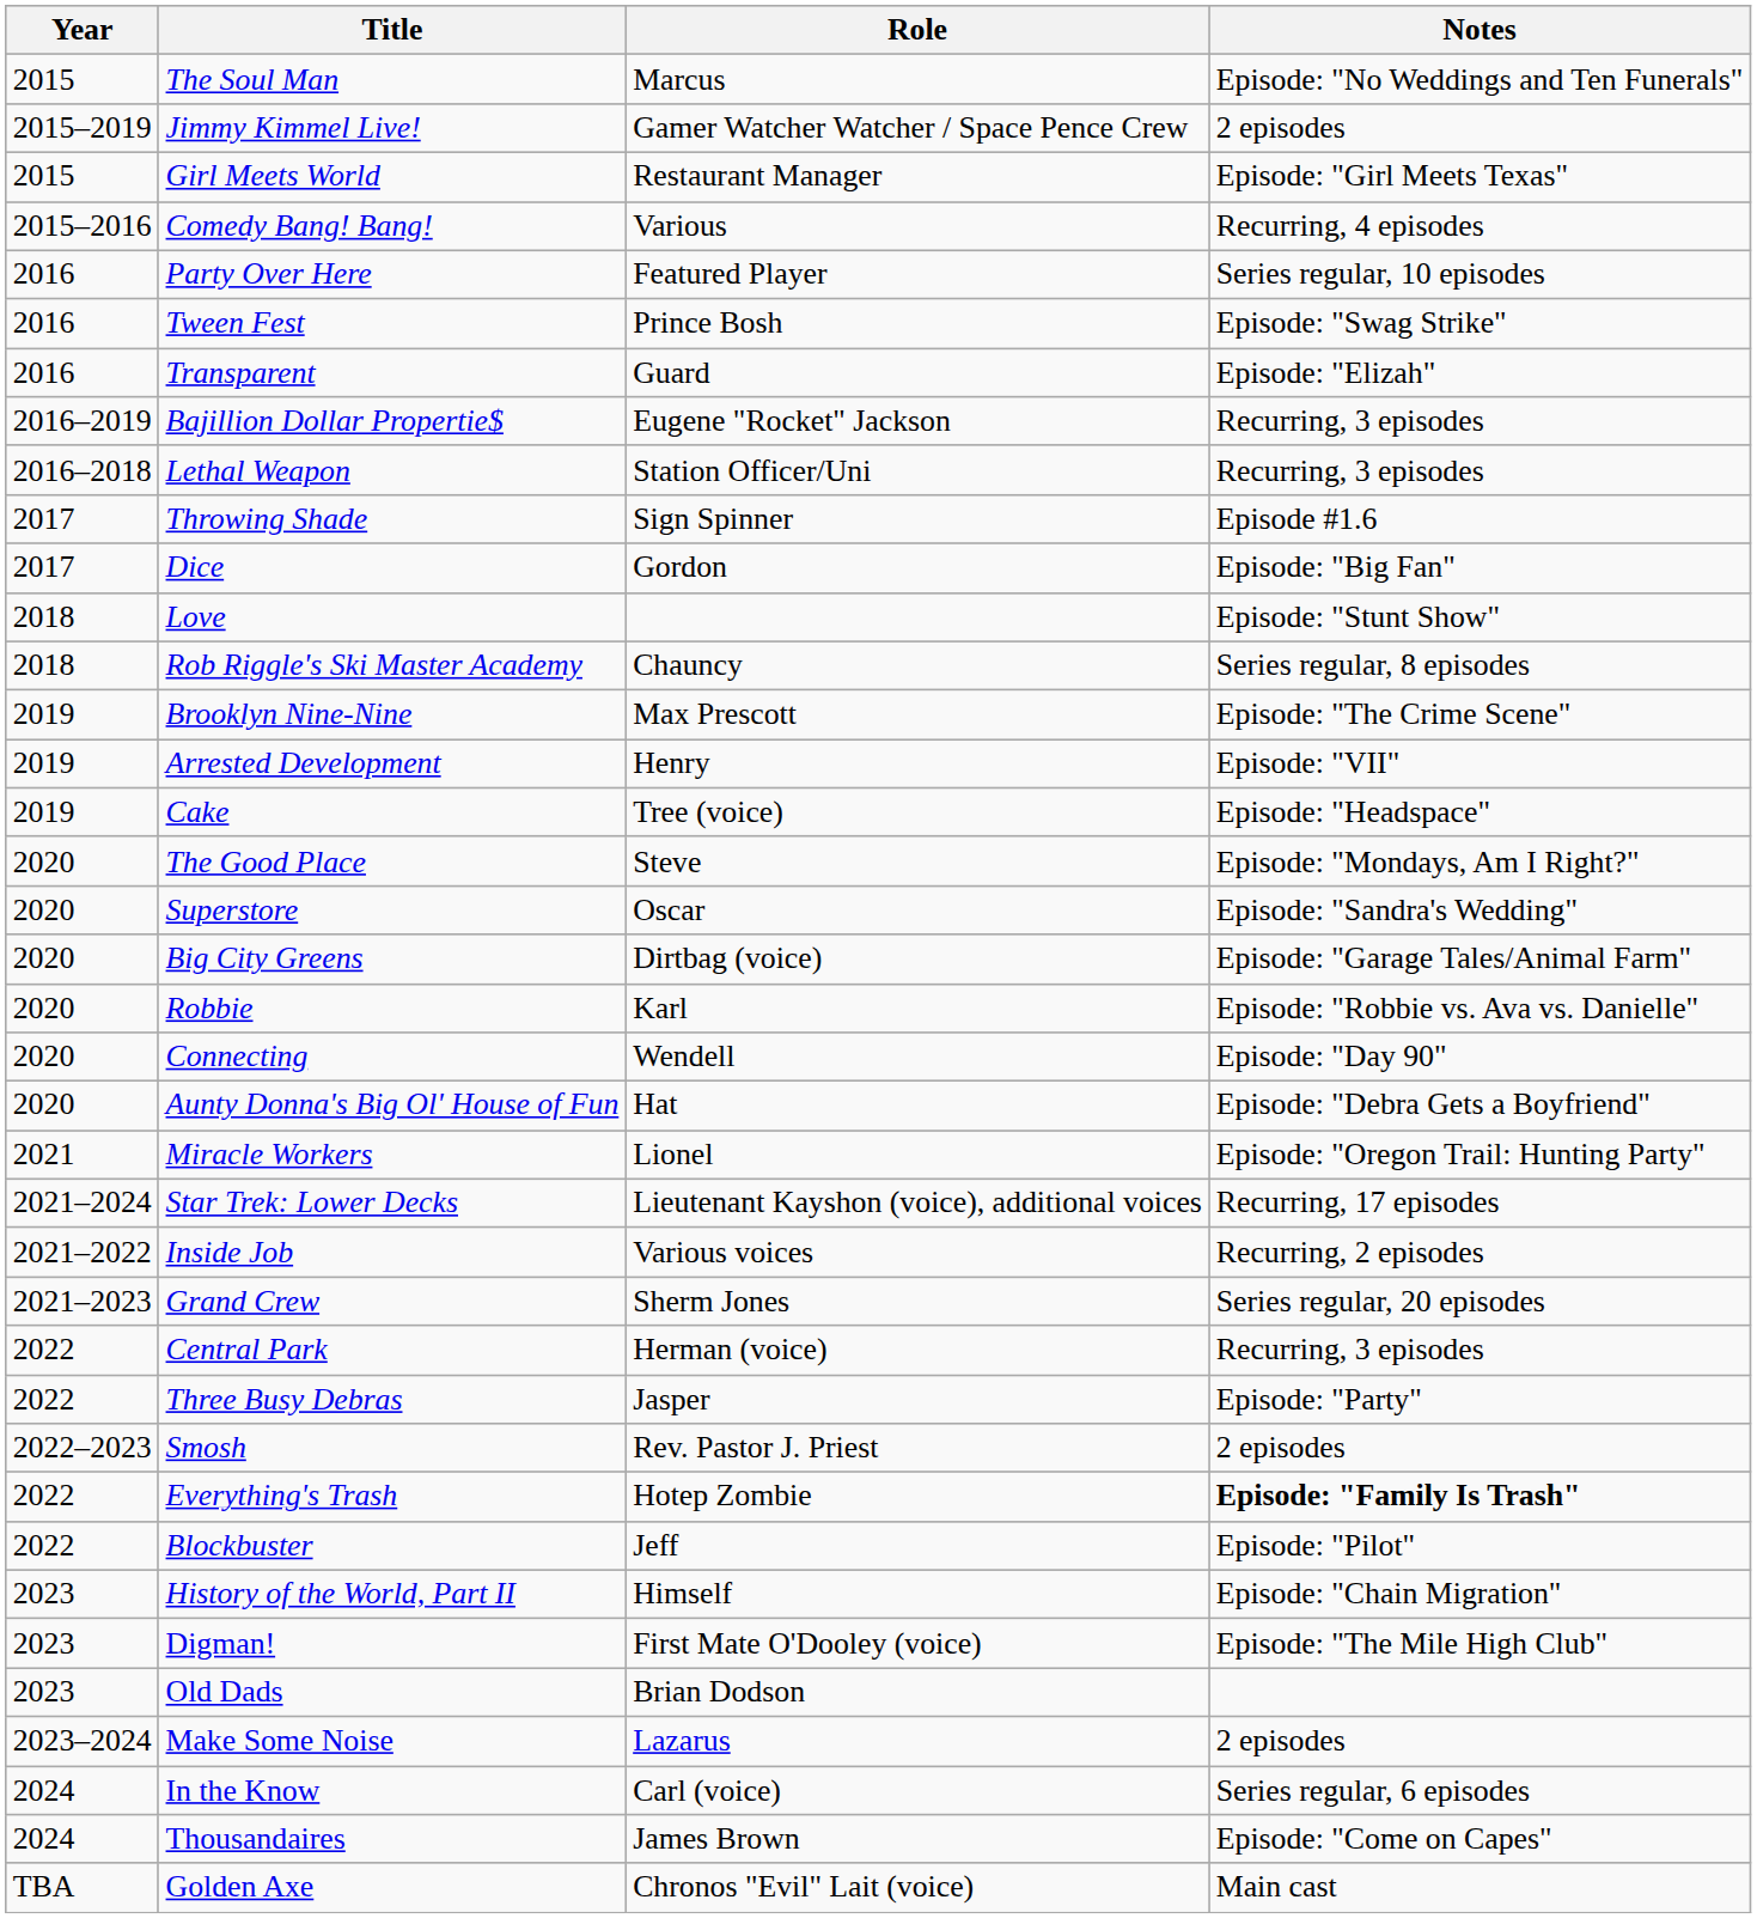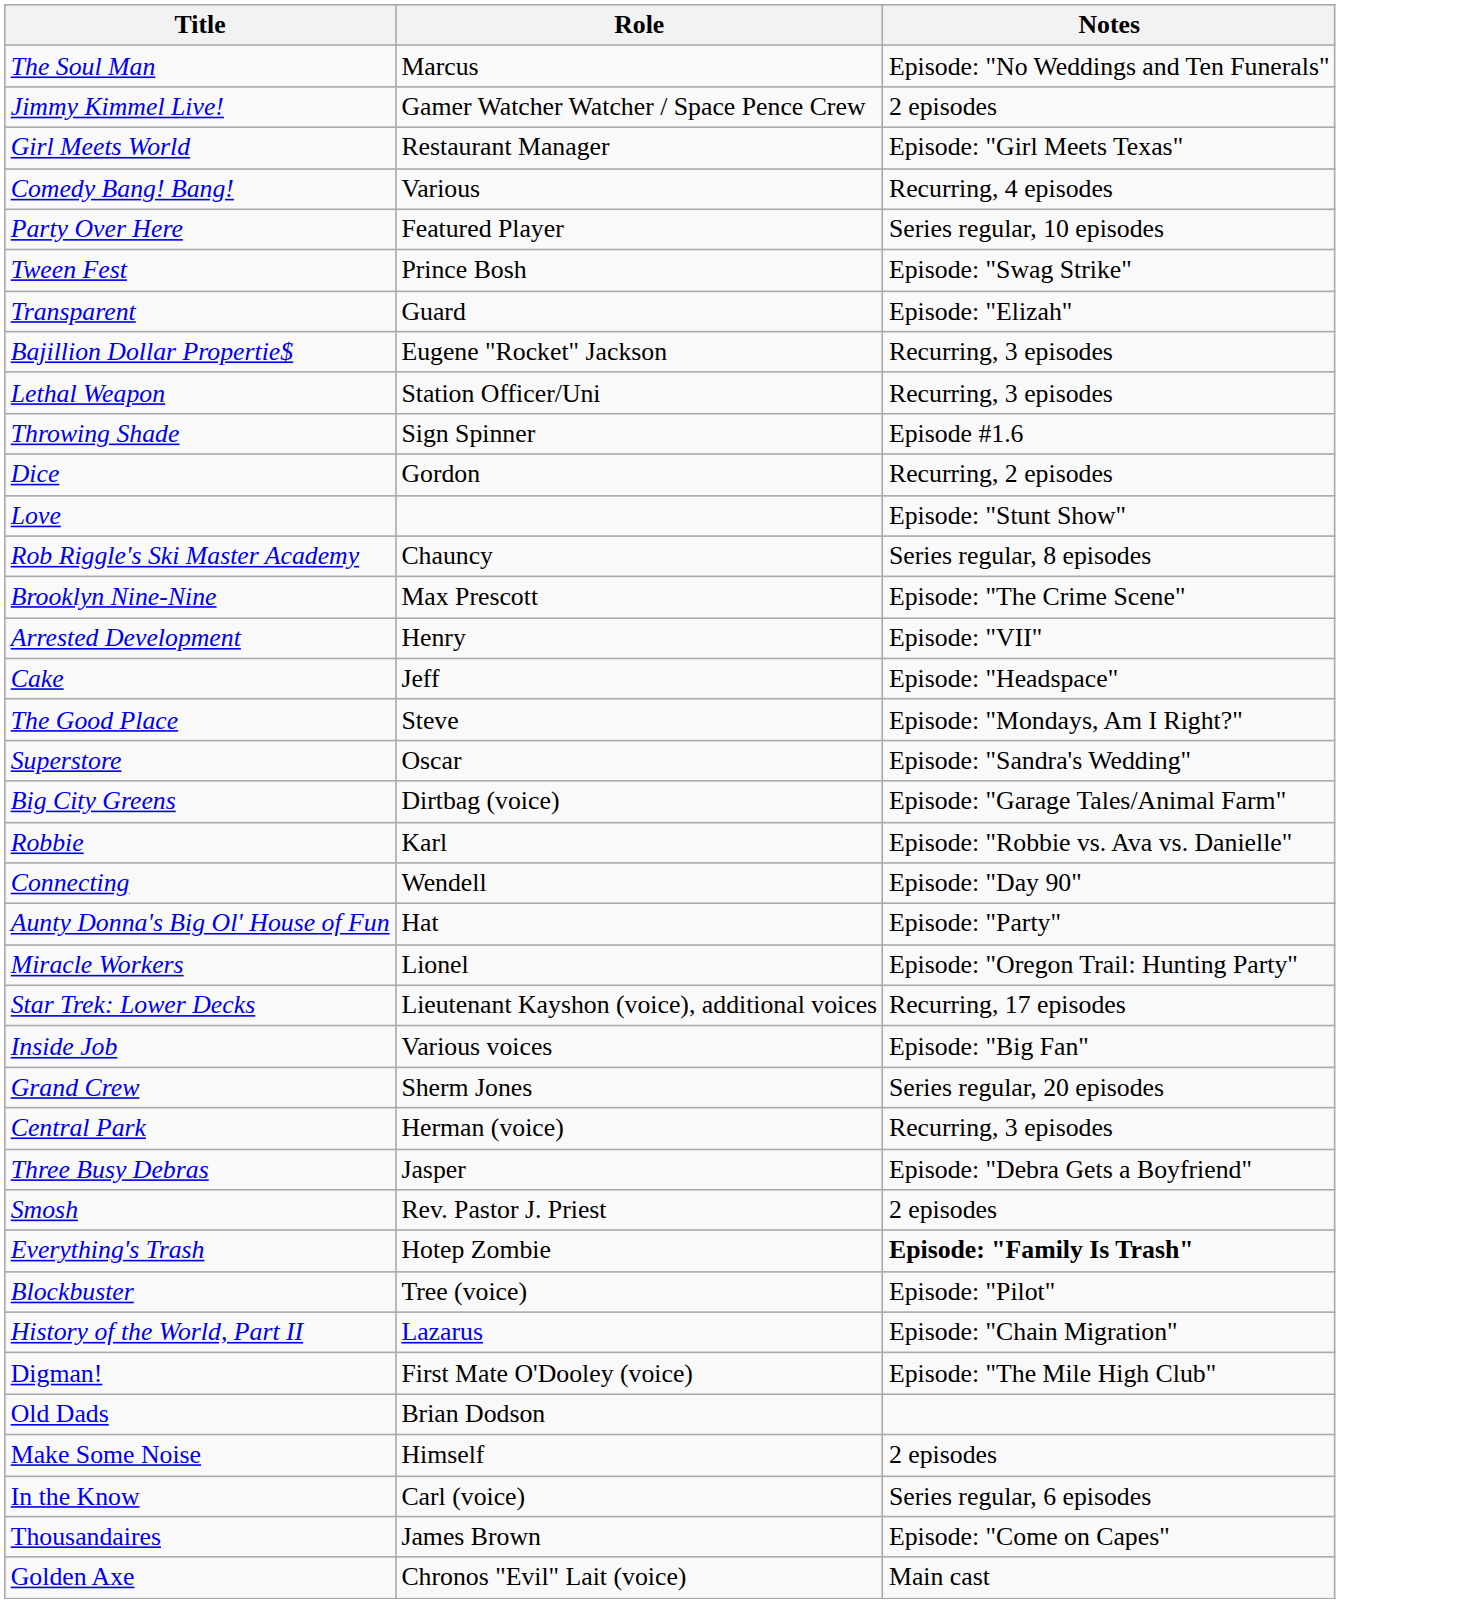 <table class="wikitable">
 <tr>
-<th>Year</th>
 <th>Title</th>
 <th>Role</th>
 <th>Notes</th>
 </tr>
 <tr>
-<td>2015</td>
 <td><em><a href='#'>The Soul Man</a></em></td>
 <td>Marcus</td>
 <td>Episode: "No Weddings and Ten Funerals"</td>
 </tr>
 <tr>
-<td>2015–2019</td>
 <td><em><a href='#'>Jimmy Kimmel Live!</a></em></td>
 <td>Gamer Watcher Watcher / Space Pence Crew</td>
 <td>2 episodes</td>
 </tr>
 <tr>
-<td>2015</td>
 <td><em><a href='#'>Girl Meets World</a></em></td>
 <td>Restaurant Manager</td>
 <td>Episode: "Girl Meets Texas"</td>
 </tr>
 <tr>
-<td>2015–2016</td>
 <td><em><a href='#'>Comedy Bang! Bang!</a></em></td>
 <td>Various</td>
 <td>Recurring, 4 episodes</td>
 </tr>
 <tr>
-<td>2016</td>
 <td><em><a href='#'>Party Over Here</a></em></td>
 <td>Featured Player</td>
 <td>Series regular, 10 episodes</td>
 </tr>
 <tr>
-<td>2016</td>
 <td><em><a href='#'>Tween Fest</a></em></td>
 <td>Prince Bosh</td>
 <td>Episode: "Swag Strike"</td>
 </tr>
 <tr>
-<td>2016</td>
 <td><em><a href='#'>Transparent</a></em></td>
 <td>Guard</td>
 <td>Episode: "Elizah"</td>
 </tr>
 <tr>
-<td>2016–2019</td>
 <td><em><a href='#'>Bajillion Dollar Propertie$</a></em></td>
 <td>Eugene "Rocket" Jackson</td>
 <td>Recurring, 3 episodes</td>
 </tr>
 <tr>
-<td>2016–2018</td>
 <td><em><a href='#'>Lethal Weapon</a></em></td>
 <td>Station Officer/Uni</td>
 <td>Recurring, 3 episodes</td>
 </tr>
 <tr>
-<td>2017</td>
 <td><em><a href='#'>Throwing Shade</a></em></td>
 <td>Sign Spinner</td>
 <td>Episode #1.6</td>
 </tr>
 <tr>
-<td>2017</td>
 <td><em><a href='#'>Dice</a></em></td>
 <td>Gordon</td>
-<td>Episode: "Big Fan"</td>
+<td>Recurring, 2 episodes</td>
 </tr>
 <tr>
-<td>2018</td>
 <td><em><a href='#'>Love</a></em></td>
 <td></td>
 <td>Episode: "Stunt Show"</td>
 </tr>
 <tr>
-<td>2018</td>
 <td><em><a href='#'>Rob Riggle's Ski Master Academy</a></em></td>
 <td>Chauncy</td>
 <td>Series regular, 8 episodes</td>
 </tr>
 <tr>
-<td>2019</td>
 <td><em><a href='#'>Brooklyn Nine-Nine</a></em></td>
 <td>Max Prescott</td>
 <td>Episode: "The Crime Scene"</td>
 </tr>
 <tr>
-<td>2019</td>
 <td><em><a href='#'>Arrested Development</a></em></td>
 <td>Henry</td>
 <td>Episode: "VII"</td>
 </tr>
 <tr>
-<td>2019</td>
 <td><em><a href='#'>Cake</a></em></td>
-<td>Tree (voice)</td>
+<td>Jeff</td>
 <td>Episode: "Headspace"</td>
 </tr>
 <tr>
-<td>2020</td>
 <td><em><a href='#'>The Good Place</a></em></td>
 <td>Steve</td>
 <td>Episode: "Mondays, Am I Right?"</td>
 </tr>
 <tr>
-<td>2020</td>
 <td><em><a href='#'>Superstore</a></em></td>
 <td>Oscar</td>
 <td>Episode: "Sandra's Wedding"</td>
 </tr>
 <tr>
-<td>2020</td>
 <td><em><a href='#'>Big City Greens</a></em></td>
 <td>Dirtbag (voice)</td>
 <td>Episode: "Garage Tales/Animal Farm"</td>
 </tr>
 <tr>
-<td>2020</td>
 <td><em><a href='#'>Robbie</a></em></td>
 <td>Karl</td>
 <td>Episode: "Robbie vs. Ava vs. Danielle"</td>
 </tr>
 <tr>
-<td>2020</td>
 <td><em><a href='#'>Connecting</a></em></td>
 <td>Wendell</td>
 <td>Episode: "Day 90"</td>
 </tr>
 <tr>
-<td>2020</td>
 <td><em><a href='#'>Aunty Donna's Big Ol' House of Fun</a></em></td>
 <td>Hat</td>
-<td>Episode: "Debra Gets a Boyfriend"</td>
+<td>Episode: "Party"</td>
 </tr>
 <tr>
-<td>2021</td>
 <td><em><a href='#'>Miracle Workers</a></em></td>
 <td>Lionel</td>
 <td>Episode: "Oregon Trail: Hunting Party"</td>
 </tr>
 <tr>
-<td>2021–2024</td>
 <td><em><a href='#'>Star Trek: Lower Decks</a></em></td>
 <td>Lieutenant Kayshon (voice), additional voices</td>
 <td>Recurring, 17 episodes</td>
 </tr>
 <tr>
-<td>2021–2022</td>
 <td><em><a href='#'>Inside Job</a></em></td>
 <td>Various voices</td>
-<td>Recurring, 2 episodes</td>
+<td>Episode: "Big Fan"</td>
 </tr>
 <tr>
-<td>2021–2023</td>
 <td><em><a href='#'>Grand Crew</a></em></td>
 <td>Sherm Jones</td>
 <td>Series regular, 20 episodes</td>
 </tr>
 <tr>
-<td>2022</td>
 <td><em><a href='#'>Central Park</a></em></td>
 <td>Herman (voice)</td>
 <td>Recurring, 3 episodes</td>
 </tr>
 <tr>
-<td>2022</td>
 <td><em><a href='#'>Three Busy Debras</a></em></td>
 <td>Jasper</td>
-<td>Episode: "Party"</td>
+<td>Episode: "Debra Gets a Boyfriend"</td>
 </tr>
 <tr>
-<td>2022–2023</td>
 <td><em><a href='#'>Smosh</a></em></td>
 <td>Rev. Pastor J. Priest</td>
 <td>2 episodes</td>
 </tr>
 <tr>
-<td>2022</td>
 <td><em><a href='#'>Everything's Trash</a></em></td>
 <td>Hotep Zombie</td>
 <td><strong>Episode: "Family Is Trash"</strong></td>
 </tr>
 <tr>
-<td>2022</td>
 <td><em><a href='#'>Blockbuster</a></em></td>
-<td>Jeff</td>
+<td>Tree (voice)</td>
 <td>Episode: "Pilot"</td>
 </tr>
 <tr>
-<td>2023</td>
 <td><em><a href='#'>History of the World, Part II</a></em></td>
-<td>Himself</td>
+<td><a href='#'>Lazarus</a><em></td>
 <td>Episode: "Chain Migration"</td>
 </tr>
 <tr>
-<td>2023</td>
 <td></em><a href='#'>Digman!</a><em></td>
 <td>First Mate O'Dooley (voice)</td>
 <td>Episode: "The Mile High Club"</td>
 </tr>
 <tr>
-<td>2023</td>
 <td></em><a href='#'>Old Dads</a><em></td>
 <td>Brian Dodson</td>
 <td></td>
 </tr>
 <tr>
-<td>2023–2024</td>
 <td></em><a href='#'>Make Some Noise</a><em></td>
-<td><a href='#'>Lazarus</a><em></td>
+<td>Himself</td>
 <td>2 episodes</td>
 </tr>
 <tr>
-<td>2024</td>
 <td></em><a href='#'>In the Know</a><em></td>
 <td>Carl (voice)</td>
 <td>Series regular, 6 episodes</td>
 </tr>
 <tr>
-<td>2024</td>
 <td></em><a href='#'>Thousandaires</a><em></td>
 <td>James Brown</td>
 <td>Episode: "Come on Capes"</td>
 </tr>
 <tr>
-<td>TBA</td>
 <td></em><a href='#'>Golden Axe</a><em></td>
 <td>Chronos "Evil" Lait (voice)</td>
 <td>Main cast</td>
 </tr>
 </table>
